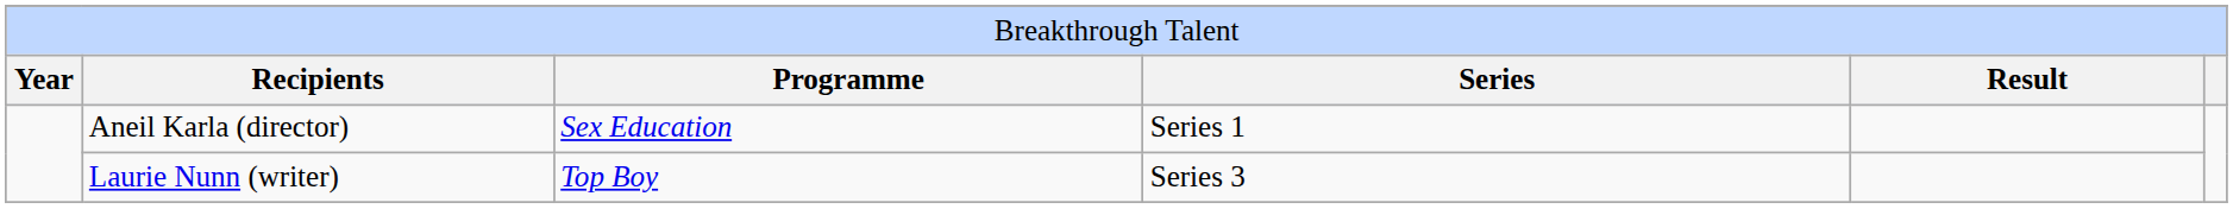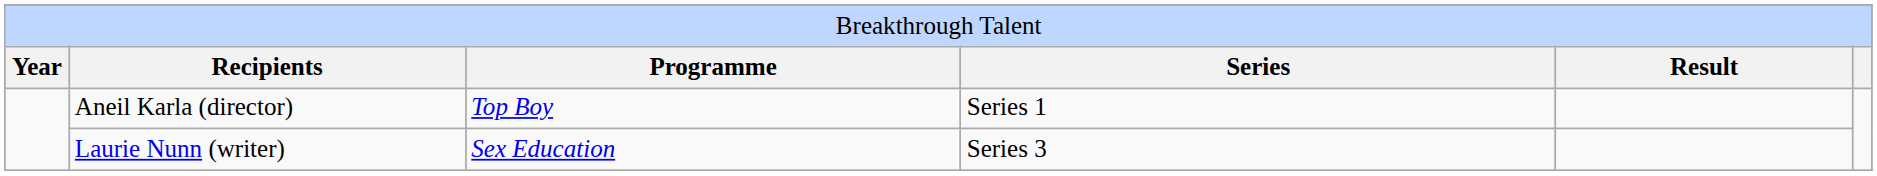 <table class="wikitable plainrowheaders" style="font-size: 90%" width=85%>
 <tr>
 </tr>
 <tr ---- bgcolor="#bfd7ff">
 <td colspan=6 align=center>Breakthrough Talent</td>
 </tr>
 <tr ---- bgcolor="#ebf5ff">
 <th scope="col" style="width:2%;">Year</th>
 <th scope="col" style="width:20%;">Recipients</th>
 <th scope="col" style="width:25%;">Programme</th>
 <th scope="col" style="width:30%;">Series</th>
 <th scope="col" style="width:15%;">Result</th>
 <th scope="col" class="unsortable" style="width:1%;"></th>
 </tr>
 <tr>
 <td rowspan="2"></td>
 <td>Aneil Karla (director)</td>
-<td><em><a href='#'>Sex Education</a></em></td>
+<td><em><a href='#'>Top Boy</a></em></td>
 <td>Series 1</td>
 <td></td>
 <td rowspan="2"></td>
 </tr>
 <tr>
 <td><a href='#'>Laurie Nunn</a> (writer)</td>
-<td><em><a href='#'>Top Boy</a></em></td>
+<td><em><a href='#'>Sex Education</a></em></td>
 <td>Series 3</td>
 <td></td>
 </tr>
 </table>
